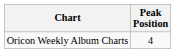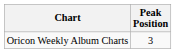 <table class="wikitable sortable">
 <tr>
 <th align="left">Chart</th>
 <th align="center">Peak<br>Position</th>
 </tr>
 <tr>
 <td>Oricon Weekly Album Charts</td>
-<td align="center">4</td>
+<td align="center">3</td>
 </tr>
 </table>
